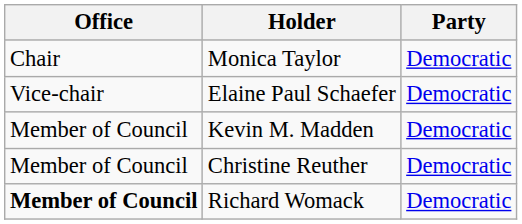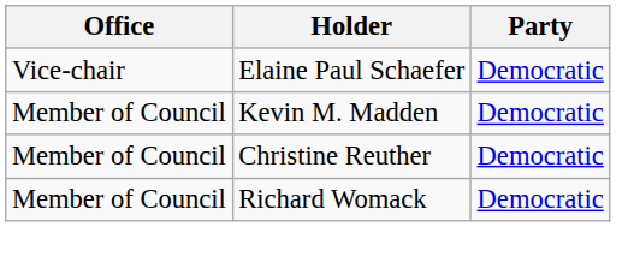 <table class="wikitable">
 <tr>
 <th>Office</th>
 <th>Holder</th>
 <th>Party</th>
-</tr>
-<tr>
-<td>Chair</td>
-<td>Monica Taylor</td>
-<td><a href='#'>Democratic</a></td>
 </tr>
 <tr>
 <td>Vice-chair</td>
 <td>Elaine Paul Schaefer</td>
 <td><a href='#'>Democratic</a></td>
 </tr>
 <tr>
 <td>Member of Council</td>
 <td>Kevin M. Madden</td>
 <td><a href='#'>Democratic</a></td>
 </tr>
 <tr>
 <td>Member of Council</td>
 <td>Christine Reuther</td>
 <td><a href='#'>Democratic</a></td>
 </tr>
 <tr>
-<td><strong>Member of Council</strong></td>
+<td>Member of Council</td>
 <td>Richard Womack</td>
 <td><a href='#'>Democratic</a></td>
 </tr>
 </table>
